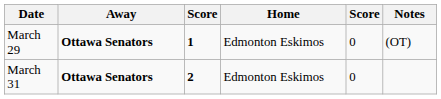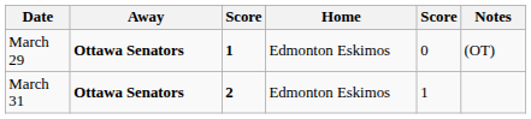 <table class="wikitable">
 <tr>
 <th bgcolor="#DDDDFF" width="60">Date</th>
 <th bgcolor="#DDDDFF" width="150">Away</th>
 <th bgcolor="#DDDDFF" width="5">Score</th>
 <th bgcolor="#DDDDFF" width="150">Home</th>
 <th bgcolor="#DDDDFF" width="5">Score</th>
 <th bgcolor="#DDDDFF" width="60">Notes</th>
 </tr>
 <tr>
 <td>March 29</td>
 <td><strong>Ottawa Senators</strong></td>
 <td><strong>1</strong></td>
 <td>Edmonton Eskimos</td>
 <td>0</td>
 <td>(OT)</td>
 </tr>
 <tr>
 <td>March 31</td>
 <td><strong>Ottawa Senators</strong></td>
 <td><strong>2</strong></td>
 <td>Edmonton Eskimos</td>
-<td>0</td>
+<td>1</td>
 <td></td>
 </tr>
 </table>
